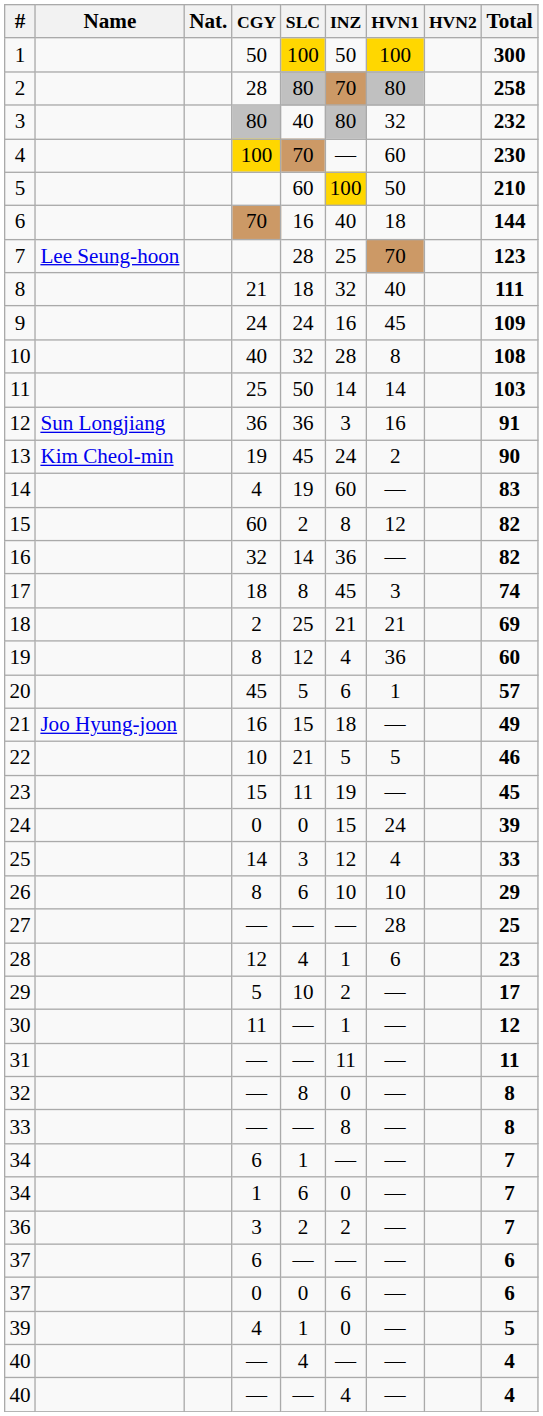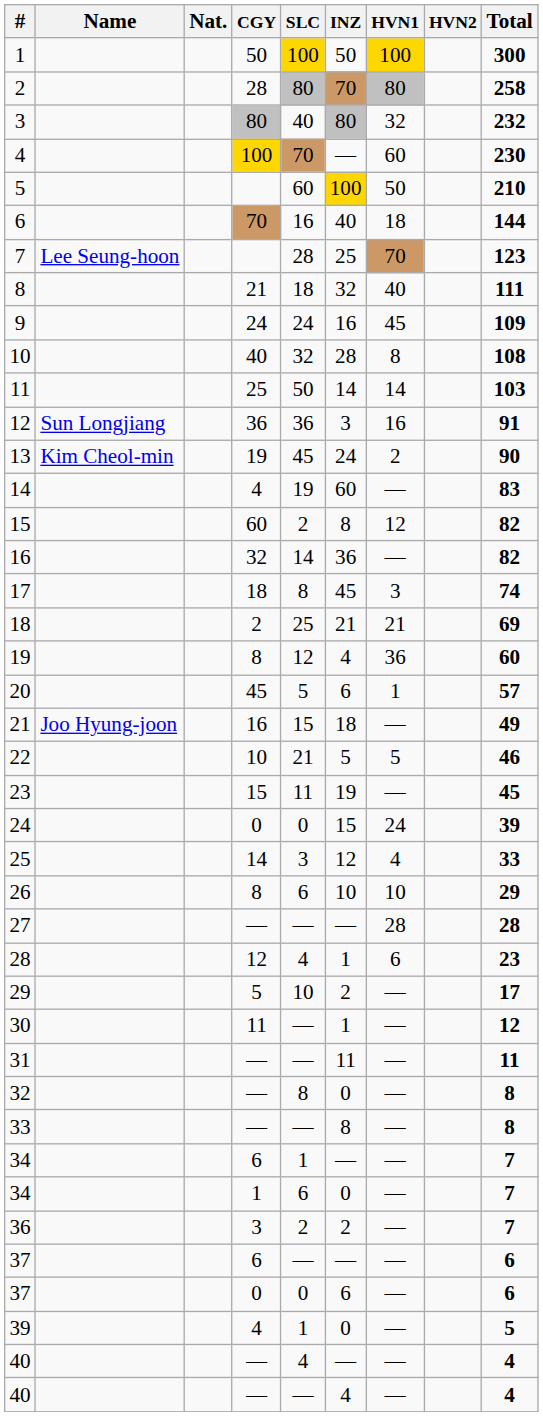 <table class="wikitable sortable" style="text-align:center;">
 <tr>
 <th>#</th>
 <th>Name</th>
 <th>Nat.</th>
 <th><small>CGY</small></th>
 <th><small>SLC</small></th>
 <th><small>INZ</small></th>
 <th><small>HVN1</small></th>
 <th><small>HVN2</small></th>
 <th>Total</th>
 </tr>
 <tr>
 <td>1</td>
 <td align=left></td>
 <td></td>
 <td>50</td>
 <td bgcolor=gold>100</td>
 <td>50</td>
 <td bgcolor=gold>100</td>
 <td></td>
 <td><strong>300</strong></td>
 </tr>
 <tr>
 <td>2</td>
 <td align=left></td>
 <td></td>
 <td>28</td>
 <td bgcolor=silver>80</td>
 <td bgcolor=cc9966>70</td>
 <td bgcolor=silver>80</td>
 <td></td>
 <td><strong>258</strong></td>
 </tr>
 <tr>
 <td>3</td>
 <td align=left></td>
 <td></td>
 <td bgcolor=silver>80</td>
 <td>40</td>
 <td bgcolor=silver>80</td>
 <td>32</td>
 <td></td>
 <td><strong>232</strong></td>
 </tr>
 <tr>
 <td>4</td>
 <td align=left></td>
 <td></td>
 <td bgcolor=gold>100</td>
 <td bgcolor=cc9966>70</td>
 <td>—</td>
 <td>60</td>
 <td></td>
 <td><strong>230</strong></td>
 </tr>
 <tr>
 <td>5</td>
 <td align=left></td>
 <td></td>
 <td></td>
 <td>60</td>
 <td bgcolor=gold>100</td>
 <td>50</td>
 <td></td>
 <td><strong>210</strong></td>
 </tr>
 <tr>
 <td>6</td>
 <td align=left></td>
 <td></td>
 <td bgcolor=cc9966>70</td>
 <td>16</td>
 <td>40</td>
 <td>18</td>
 <td></td>
 <td><strong>144</strong></td>
 </tr>
 <tr>
 <td>7</td>
 <td align=left><a href='#'>Lee Seung-hoon</a></td>
 <td></td>
 <td></td>
 <td>28</td>
 <td>25</td>
 <td bgcolor=cc9966>70</td>
 <td></td>
 <td><strong>123</strong></td>
 </tr>
 <tr>
 <td>8</td>
 <td align=left></td>
 <td></td>
 <td>21</td>
 <td>18</td>
 <td>32</td>
 <td>40</td>
 <td></td>
 <td><strong>111</strong></td>
 </tr>
 <tr>
 <td>9</td>
 <td align=left></td>
 <td></td>
 <td>24</td>
 <td>24</td>
 <td>16</td>
 <td>45</td>
 <td></td>
 <td><strong>109</strong></td>
 </tr>
 <tr>
 <td>10</td>
 <td align=left></td>
 <td></td>
 <td>40</td>
 <td>32</td>
 <td>28</td>
 <td>8</td>
 <td></td>
 <td><strong>108</strong></td>
 </tr>
 <tr>
 <td>11</td>
 <td align=left></td>
 <td></td>
 <td>25</td>
 <td>50</td>
 <td>14</td>
 <td>14</td>
 <td></td>
 <td><strong>103</strong></td>
 </tr>
 <tr>
 <td>12</td>
 <td align=left><a href='#'>Sun Longjiang</a></td>
 <td></td>
 <td>36</td>
 <td>36</td>
 <td>3</td>
 <td>16</td>
 <td></td>
 <td><strong>91</strong></td>
 </tr>
 <tr>
 <td>13</td>
 <td align=left><a href='#'>Kim Cheol-min</a></td>
 <td></td>
 <td>19</td>
 <td>45</td>
 <td>24</td>
 <td>2</td>
 <td></td>
 <td><strong>90</strong></td>
 </tr>
 <tr>
 <td>14</td>
 <td align=left></td>
 <td></td>
 <td>4</td>
 <td>19</td>
 <td>60</td>
 <td>—</td>
 <td></td>
 <td><strong>83</strong></td>
 </tr>
 <tr>
 <td>15</td>
 <td align=left></td>
 <td></td>
 <td>60</td>
 <td>2</td>
 <td>8</td>
 <td>12</td>
 <td></td>
 <td><strong>82</strong></td>
 </tr>
 <tr>
 <td>16</td>
 <td align=left></td>
 <td></td>
 <td>32</td>
 <td>14</td>
 <td>36</td>
 <td>—</td>
 <td></td>
 <td><strong>82</strong></td>
 </tr>
 <tr>
 <td>17</td>
 <td align=left></td>
 <td></td>
 <td>18</td>
 <td>8</td>
 <td>45</td>
 <td>3</td>
 <td></td>
 <td><strong>74</strong></td>
 </tr>
 <tr>
 <td>18</td>
 <td align=left></td>
 <td></td>
 <td>2</td>
 <td>25</td>
 <td>21</td>
 <td>21</td>
 <td></td>
 <td><strong>69</strong></td>
 </tr>
 <tr>
 <td>19</td>
 <td align=left></td>
 <td></td>
 <td>8</td>
 <td>12</td>
 <td>4</td>
 <td>36</td>
 <td></td>
 <td><strong>60</strong></td>
 </tr>
 <tr>
 <td>20</td>
 <td align=left></td>
 <td></td>
 <td>45</td>
 <td>5</td>
 <td>6</td>
 <td>1</td>
 <td></td>
 <td><strong>57</strong></td>
 </tr>
 <tr>
 <td>21</td>
 <td align=left><a href='#'>Joo Hyung-joon</a></td>
 <td></td>
 <td>16</td>
 <td>15</td>
 <td>18</td>
 <td>—</td>
 <td></td>
 <td><strong>49</strong></td>
 </tr>
 <tr>
 <td>22</td>
 <td align=left></td>
 <td></td>
 <td>10</td>
 <td>21</td>
 <td>5</td>
 <td>5</td>
 <td></td>
 <td><strong>46</strong></td>
 </tr>
 <tr>
 <td>23</td>
 <td align=left></td>
 <td></td>
 <td>15</td>
 <td>11</td>
 <td>19</td>
 <td>—</td>
 <td></td>
 <td><strong>45</strong></td>
 </tr>
 <tr>
 <td>24</td>
 <td align=left></td>
 <td></td>
 <td>0</td>
 <td>0</td>
 <td>15</td>
 <td>24</td>
 <td></td>
 <td><strong>39</strong></td>
 </tr>
 <tr>
 <td>25</td>
 <td align=left></td>
 <td></td>
 <td>14</td>
 <td>3</td>
 <td>12</td>
 <td>4</td>
 <td></td>
 <td><strong>33</strong></td>
 </tr>
 <tr>
 <td>26</td>
 <td align=left></td>
 <td></td>
 <td>8</td>
 <td>6</td>
 <td>10</td>
 <td>10</td>
 <td></td>
 <td><strong>29</strong></td>
 </tr>
 <tr>
 <td>27</td>
 <td align=left></td>
 <td></td>
 <td>—</td>
 <td>—</td>
 <td>—</td>
 <td>28</td>
 <td></td>
-<td><strong>25</strong></td>
+<td><strong>28</strong></td>
 </tr>
 <tr>
 <td>28</td>
 <td align=left></td>
 <td></td>
 <td>12</td>
 <td>4</td>
 <td>1</td>
 <td>6</td>
 <td></td>
 <td><strong>23</strong></td>
 </tr>
 <tr>
 <td>29</td>
 <td align=left></td>
 <td></td>
 <td>5</td>
 <td>10</td>
 <td>2</td>
 <td>—</td>
 <td></td>
 <td><strong>17</strong></td>
 </tr>
 <tr>
 <td>30</td>
 <td align=left></td>
 <td></td>
 <td>11</td>
 <td>—</td>
 <td>1</td>
 <td>—</td>
 <td></td>
 <td><strong>12</strong></td>
 </tr>
 <tr>
 <td>31</td>
 <td align=left></td>
 <td></td>
 <td>—</td>
 <td>—</td>
 <td>11</td>
 <td>—</td>
 <td></td>
 <td><strong>11</strong></td>
 </tr>
 <tr>
 <td>32</td>
 <td align=left></td>
 <td></td>
 <td>—</td>
 <td>8</td>
 <td>0</td>
 <td>—</td>
 <td></td>
 <td><strong>8</strong></td>
 </tr>
 <tr>
 <td>33</td>
 <td align=left></td>
 <td></td>
 <td>—</td>
 <td>—</td>
 <td>8</td>
 <td>—</td>
 <td></td>
 <td><strong>8</strong></td>
 </tr>
 <tr>
 <td>34</td>
 <td align=left></td>
 <td></td>
 <td>6</td>
 <td>1</td>
 <td>—</td>
 <td>—</td>
 <td></td>
 <td><strong>7</strong></td>
 </tr>
 <tr>
 <td>34</td>
 <td align=left></td>
 <td></td>
 <td>1</td>
 <td>6</td>
 <td>0</td>
 <td>—</td>
 <td></td>
 <td><strong>7</strong></td>
 </tr>
 <tr>
 <td>36</td>
 <td align=left></td>
 <td></td>
 <td>3</td>
 <td>2</td>
 <td>2</td>
 <td>—</td>
 <td></td>
 <td><strong>7</strong></td>
 </tr>
 <tr>
 <td>37</td>
 <td align=left></td>
 <td></td>
 <td>6</td>
 <td>—</td>
 <td>—</td>
 <td>—</td>
 <td></td>
 <td><strong>6</strong></td>
 </tr>
 <tr>
 <td>37</td>
 <td align=left></td>
 <td></td>
 <td>0</td>
 <td>0</td>
 <td>6</td>
 <td>—</td>
 <td></td>
 <td><strong>6</strong></td>
 </tr>
 <tr>
 <td>39</td>
 <td align=left></td>
 <td></td>
 <td>4</td>
 <td>1</td>
 <td>0</td>
 <td>—</td>
 <td></td>
 <td><strong>5</strong></td>
 </tr>
 <tr>
 <td>40</td>
 <td align=left></td>
 <td></td>
 <td>—</td>
 <td>4</td>
 <td>—</td>
 <td>—</td>
 <td></td>
 <td><strong>4</strong></td>
 </tr>
 <tr>
 <td>40</td>
 <td align=left></td>
 <td></td>
 <td>—</td>
 <td>—</td>
 <td>4</td>
 <td>—</td>
 <td></td>
 <td><strong>4</strong></td>
 </tr>
 </table>
